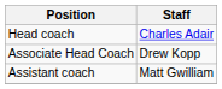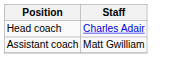 <table class="wikitable">
 <tr>
 <th>Position</th>
 <th>Staff</th>
 </tr>
 <tr>
 <td>Head coach</td>
 <td><a href='#'>Charles Adair</a></td>
 </tr>
 <tr>
-<td>Associate Head Coach</td>
-<td>Drew Kopp</td>
-</tr>
-<tr>
 <td>Assistant coach</td>
 <td>Matt Gwilliam</td>
 </tr>
 <tr>
 </tr>
 </table>
